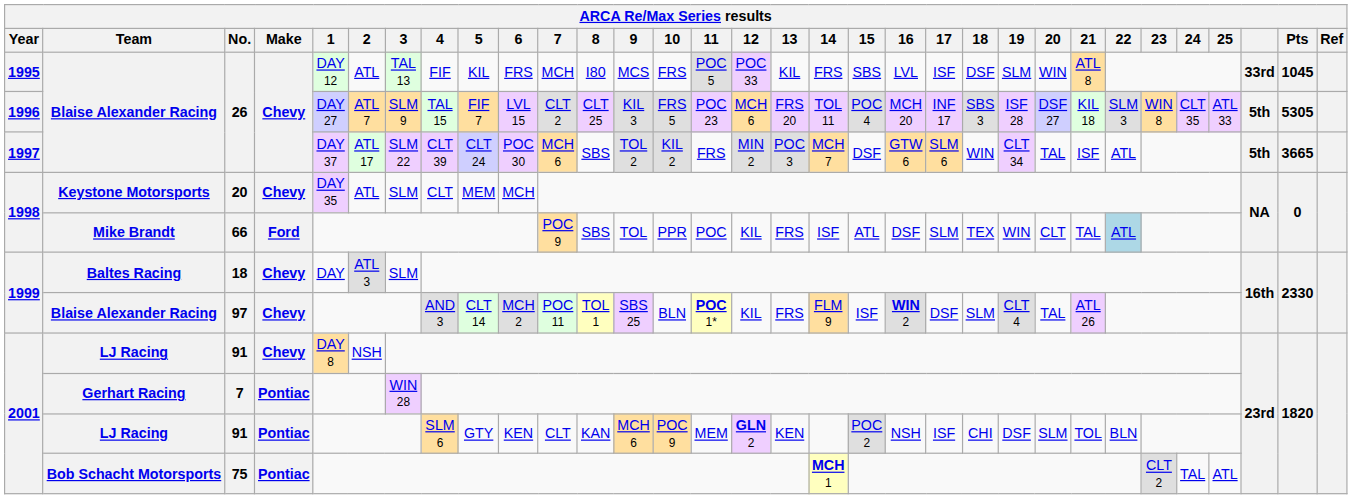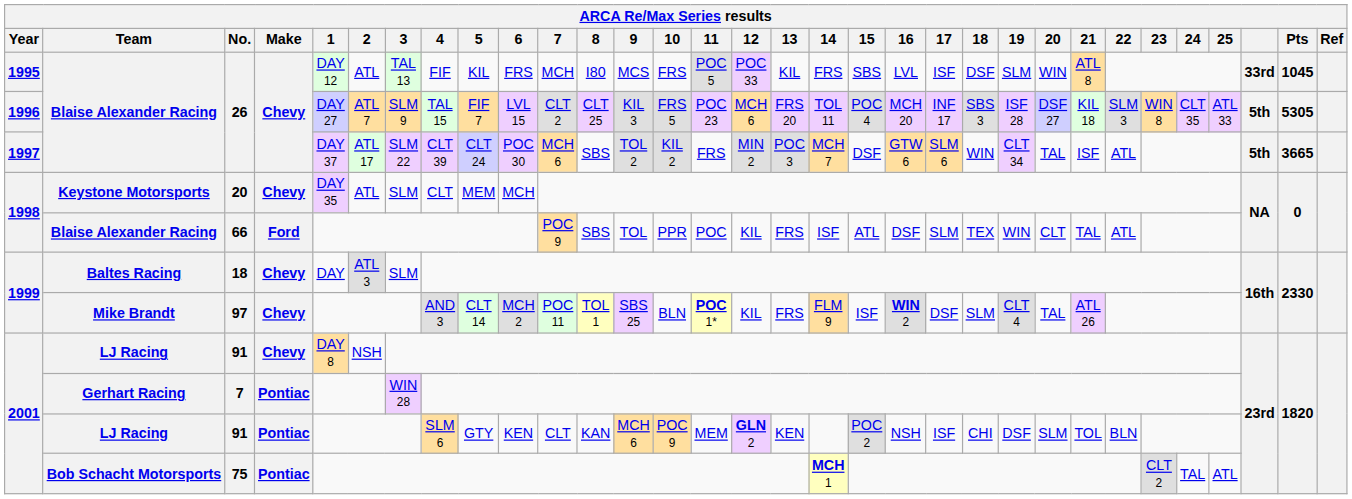 <table class="wikitable" style="text-align:center; font-size:75%">
 <tr>
 <th colspan=32><a href='#'>ARCA Re/Max Series</a> results</th>
 </tr>
 <tr>
 <th>Year</th>
 <th>Team</th>
 <th>No.</th>
 <th>Make</th>
 <th>1</th>
 <th>2</th>
 <th>3</th>
 <th>4</th>
 <th>5</th>
 <th>6</th>
 <th>7</th>
 <th>8</th>
 <th>9</th>
 <th>10</th>
 <th>11</th>
 <th>12</th>
 <th>13</th>
 <th>14</th>
 <th>15</th>
 <th>16</th>
 <th>17</th>
 <th>18</th>
 <th>19</th>
 <th>20</th>
 <th>21</th>
 <th>22</th>
 <th>23</th>
 <th>24</th>
 <th>25</th>
 <th></th>
 <th>Pts</th>
 <th>Ref</th>
 </tr>
 <tr>
 <th><a href='#'>1995</a></th>
 <th rowspan=3><a href='#'>Blaise Alexander Racing</a></th>
 <th rowspan=3>26</th>
 <th rowspan=3><a href='#'>Chevy</a></th>
 <td style="background:#DFFFDF;"><a href='#'>DAY</a><br><small>12</small></td>
 <td><a href='#'>ATL</a></td>
 <td style="background:#DFFFDF;"><a href='#'>TAL</a><br><small>13</small></td>
 <td><a href='#'>FIF</a></td>
 <td><a href='#'>KIL</a></td>
 <td><a href='#'>FRS</a></td>
 <td><a href='#'>MCH</a></td>
 <td><a href='#'>I80</a></td>
 <td><a href='#'>MCS</a></td>
 <td><a href='#'>FRS</a></td>
 <td style="background:#DFDFDF;"><a href='#'>POC</a><br><small>5</small></td>
 <td style="background:#EFCFFF;"><a href='#'>POC</a><br><small>33</small></td>
 <td><a href='#'>KIL</a></td>
 <td><a href='#'>FRS</a></td>
 <td><a href='#'>SBS</a></td>
 <td><a href='#'>LVL</a></td>
 <td><a href='#'>ISF</a></td>
 <td><a href='#'>DSF</a></td>
 <td><a href='#'>SLM</a></td>
 <td><a href='#'>WIN</a></td>
 <td style="background:#FFDF9F;"><a href='#'>ATL</a><br><small>8</small></td>
 <td colspan=4></td>
 <th>33rd</th>
 <th>1045</th>
 <th></th>
 </tr>
 <tr>
 <th><a href='#'>1996</a></th>
 <td style="background:#CFCFFF;"><a href='#'>DAY</a><br><small>27</small></td>
 <td style="background:#FFDF9F;"><a href='#'>ATL</a><br><small>7</small></td>
 <td style="background:#FFDF9F;"><a href='#'>SLM</a><br><small>9</small></td>
 <td style="background:#DFFFDF;"><a href='#'>TAL</a><br><small>15</small></td>
 <td style="background:#FFDF9F;"><a href='#'>FIF</a><br><small>7</small></td>
 <td style="background:#EFCFFF;"><a href='#'>LVL</a><br><small>15</small></td>
 <td style="background:#DFDFDF;"><a href='#'>CLT</a><br><small>2</small></td>
 <td style="background:#EFCFFF;"><a href='#'>CLT</a><br><small>25</small></td>
 <td style="background:#DFDFDF;"><a href='#'>KIL</a><br><small>3</small></td>
 <td style="background:#DFDFDF;"><a href='#'>FRS</a><br><small>5</small></td>
 <td style="background:#EFCFFF;"><a href='#'>POC</a><br><small>23</small></td>
 <td style="background:#FFDF9F;"><a href='#'>MCH</a><br><small>6</small></td>
 <td style="background:#EFCFFF;"><a href='#'>FRS</a><br><small>20</small></td>
 <td style="background:#EFCFFF;"><a href='#'>TOL</a><br><small>11</small></td>
 <td style="background:#DFDFDF;"><a href='#'>POC</a><br><small>4</small></td>
 <td style="background:#EFCFFF;"><a href='#'>MCH</a><br><small>20</small></td>
 <td style="background:#EFCFFF;"><a href='#'>INF</a><br><small>17</small></td>
 <td style="background:#DFDFDF;"><a href='#'>SBS</a><br><small>3</small></td>
 <td style="background:#EFCFFF;"><a href='#'>ISF</a><br><small>28</small></td>
 <td style="background:#CFCFFF;"><a href='#'>DSF</a><br><small>27</small></td>
 <td style="background:#DFFFDF;"><a href='#'>KIL</a><br><small>18</small></td>
 <td style="background:#DFDFDF;"><a href='#'>SLM</a><br><small>3</small></td>
 <td style="background:#FFDF9F;"><a href='#'>WIN</a><br><small>8</small></td>
 <td style="background:#EFCFFF;"><a href='#'>CLT</a><br><small>35</small></td>
 <td style="background:#EFCFFF;"><a href='#'>ATL</a><br><small>33</small></td>
 <th>5th</th>
 <th>5305</th>
 <th></th>
 </tr>
 <tr>
 <th><a href='#'>1997</a></th>
 <td style="background:#EFCFFF;"><a href='#'>DAY</a><br><small>37</small></td>
 <td style="background:#DFFFDF;"><a href='#'>ATL</a><br><small>17</small></td>
 <td style="background:#EFCFFF;"><a href='#'>SLM</a><br><small>22</small></td>
 <td style="background:#EFCFFF;"><a href='#'>CLT</a><br><small>39</small></td>
 <td style="background:#CFCFFF;"><a href='#'>CLT</a><br><small>24</small></td>
 <td style="background:#EFCFFF;"><a href='#'>POC</a><br><small>30</small></td>
 <td style="background:#FFDF9F;"><a href='#'>MCH</a><br><small>6</small></td>
 <td><a href='#'>SBS</a></td>
 <td style="background:#DFDFDF;"><a href='#'>TOL</a><br><small>2</small></td>
 <td style="background:#DFDFDF;"><a href='#'>KIL</a><br><small>2</small></td>
 <td><a href='#'>FRS</a></td>
 <td style="background:#DFDFDF;"><a href='#'>MIN</a><br><small>2</small></td>
 <td style="background:#DFDFDF;"><a href='#'>POC</a><br><small>3</small></td>
 <td style="background:#FFDF9F;"><a href='#'>MCH</a><br><small>7</small></td>
 <td><a href='#'>DSF</a></td>
 <td style="background:#FFDF9F;"><a href='#'>GTW</a><br><small>6</small></td>
 <td style="background:#FFDF9F;"><a href='#'>SLM</a><br><small>6</small></td>
 <td><a href='#'>WIN</a></td>
 <td style="background:#EFCFFF;"><a href='#'>CLT</a><br><small>34</small></td>
 <td><a href='#'>TAL</a></td>
 <td><a href='#'>ISF</a></td>
 <td><a href='#'>ATL</a></td>
 <td colspan=3></td>
 <th>5th</th>
 <th>3665</th>
 <th></th>
 </tr>
 <tr>
 <th rowspan=2><a href='#'>1998</a></th>
 <th><a href='#'>Keystone Motorsports</a></th>
 <th>20</th>
 <th><a href='#'>Chevy</a></th>
 <td style="background:#EFCFFF;"><a href='#'>DAY</a><br><small>35</small></td>
 <td><a href='#'>ATL</a></td>
 <td><a href='#'>SLM</a></td>
 <td><a href='#'>CLT</a></td>
 <td><a href='#'>MEM</a></td>
 <td><a href='#'>MCH</a></td>
 <td colspan=19></td>
 <th rowspan=2>NA</th>
 <th rowspan=2>0</th>
 <th rowspan=2></th>
 </tr>
 <tr>
-<th><a href='#'>Mike Brandt</a></th>
+<th><a href='#'>Blaise Alexander Racing</a></th>
 <th>66</th>
 <th><a href='#'>Ford</a></th>
 <td colspan=6></td>
 <td style="background:#FFDF9F;"><a href='#'>POC</a><br><small>9</small></td>
 <td><a href='#'>SBS</a></td>
 <td><a href='#'>TOL</a></td>
 <td><a href='#'>PPR</a></td>
 <td><a href='#'>POC</a></td>
 <td><a href='#'>KIL</a></td>
 <td><a href='#'>FRS</a></td>
 <td><a href='#'>ISF</a></td>
 <td><a href='#'>ATL</a></td>
 <td><a href='#'>DSF</a></td>
 <td><a href='#'>SLM</a></td>
 <td><a href='#'>TEX</a></td>
 <td><a href='#'>WIN</a></td>
 <td><a href='#'>CLT</a></td>
 <td><a href='#'>TAL</a></td>
-<td style="background: lightblue;"><a href='#'>ATL</a></td>
+<td><a href='#'>ATL</a></td>
 <td colspan=3></td>
 </tr>
 <tr>
 <th rowspan=2><a href='#'>1999</a></th>
 <th><a href='#'>Baltes Racing</a></th>
 <th>18</th>
 <th><a href='#'>Chevy</a></th>
 <td><a href='#'>DAY</a></td>
 <td style="background:#DFDFDF;"><a href='#'>ATL</a><br><small>3</small></td>
 <td><a href='#'>SLM</a></td>
 <td colspan=22></td>
 <th rowspan=2>16th</th>
 <th rowspan=2>2330</th>
 <th rowspan=2></th>
 </tr>
 <tr>
-<th><a href='#'>Blaise Alexander Racing</a></th>
+<th><a href='#'>Mike Brandt</a></th>
 <th>97</th>
 <th><a href='#'>Chevy</a></th>
 <td colspan=3></td>
 <td style="background:#DFDFDF;"><a href='#'>AND</a><br><small>3</small></td>
 <td style="background:#DFFFDF;"><a href='#'>CLT</a><br><small>14</small></td>
 <td style="background:#DFDFDF;"><a href='#'>MCH</a><br><small>2</small></td>
 <td style="background:#DFFFDF;"><a href='#'>POC</a><br><small>11</small></td>
 <td style="background:#FFFFBF;"><a href='#'>TOL</a><br><small>1</small></td>
 <td style="background:#EFCFFF;"><a href='#'>SBS</a><br><small>25</small></td>
 <td><a href='#'>BLN</a></td>
 <td style="background:#FFFFBF;"><strong><a href='#'>POC</a></strong><br><small>1*</small></td>
 <td><a href='#'>KIL</a></td>
 <td><a href='#'>FRS</a></td>
 <td style="background:#FFDF9F;"><a href='#'>FLM</a><br><small>9</small></td>
 <td><a href='#'>ISF</a></td>
 <td style="background:#DFDFDF;"><strong><a href='#'>WIN</a></strong><br><small>2</small></td>
 <td><a href='#'>DSF</a></td>
 <td><a href='#'>SLM</a></td>
 <td style="background:#DFDFDF;"><a href='#'>CLT</a><br><small>4</small></td>
 <td><a href='#'>TAL</a></td>
 <td style="background:#EFCFFF;"><a href='#'>ATL</a><br><small>26</small></td>
 <td colspan=4></td>
 </tr>
 <tr>
 <th rowspan=4><a href='#'>2001</a></th>
 <th><a href='#'>LJ Racing</a></th>
 <th>91</th>
 <th><a href='#'>Chevy</a></th>
 <td style="background:#FFDF9F;"><a href='#'>DAY</a><br><small>8</small></td>
 <td><a href='#'>NSH</a></td>
 <td colspan=23></td>
 <th rowspan=4>23rd</th>
 <th rowspan=4>1820</th>
 <th rowspan=4></th>
 </tr>
 <tr>
 <th><a href='#'>Gerhart Racing</a></th>
 <th>7</th>
 <th><a href='#'>Pontiac</a></th>
 <td colspan=2></td>
 <td style="background:#EFCFFF;"><a href='#'>WIN</a><br><small>28</small></td>
 <td colspan=22></td>
 </tr>
 <tr>
 <th><a href='#'>LJ Racing</a></th>
 <th>91</th>
 <th><a href='#'>Pontiac</a></th>
 <td colspan=3></td>
 <td style="background:#FFDF9F;"><a href='#'>SLM</a><br><small>6</small></td>
 <td><a href='#'>GTY</a></td>
 <td><a href='#'>KEN</a></td>
 <td><a href='#'>CLT</a></td>
 <td><a href='#'>KAN</a></td>
 <td style="background:#FFDF9F;"><a href='#'>MCH</a><br><small>6</small></td>
 <td style="background:#FFDF9F;"><a href='#'>POC</a><br><small>9</small></td>
 <td><a href='#'>MEM</a></td>
 <td style="background:#EFCFFF;"><strong><a href='#'>GLN</a></strong><br><small>2</small></td>
 <td><a href='#'>KEN</a></td>
 <td></td>
 <td style="background:#DFDFDF;"><a href='#'>POC</a><br><small>2</small></td>
 <td><a href='#'>NSH</a></td>
 <td><a href='#'>ISF</a></td>
 <td><a href='#'>CHI</a></td>
 <td><a href='#'>DSF</a></td>
 <td><a href='#'>SLM</a></td>
 <td><a href='#'>TOL</a></td>
 <td><a href='#'>BLN</a></td>
 <td colspan=3></td>
 </tr>
 <tr>
 <th><a href='#'>Bob Schacht Motorsports</a></th>
 <th>75</th>
 <th><a href='#'>Pontiac</a></th>
 <td colspan=13></td>
 <td style="background:#FFFFBF;"><strong><a href='#'>MCH</a></strong><br><small>1</small></td>
 <td colspan=8></td>
 <td style="background:#DFDFDF;"><a href='#'>CLT</a><br><small>2</small></td>
 <td><a href='#'>TAL</a></td>
 <td><a href='#'>ATL</a></td>
 </tr>
 </table>
